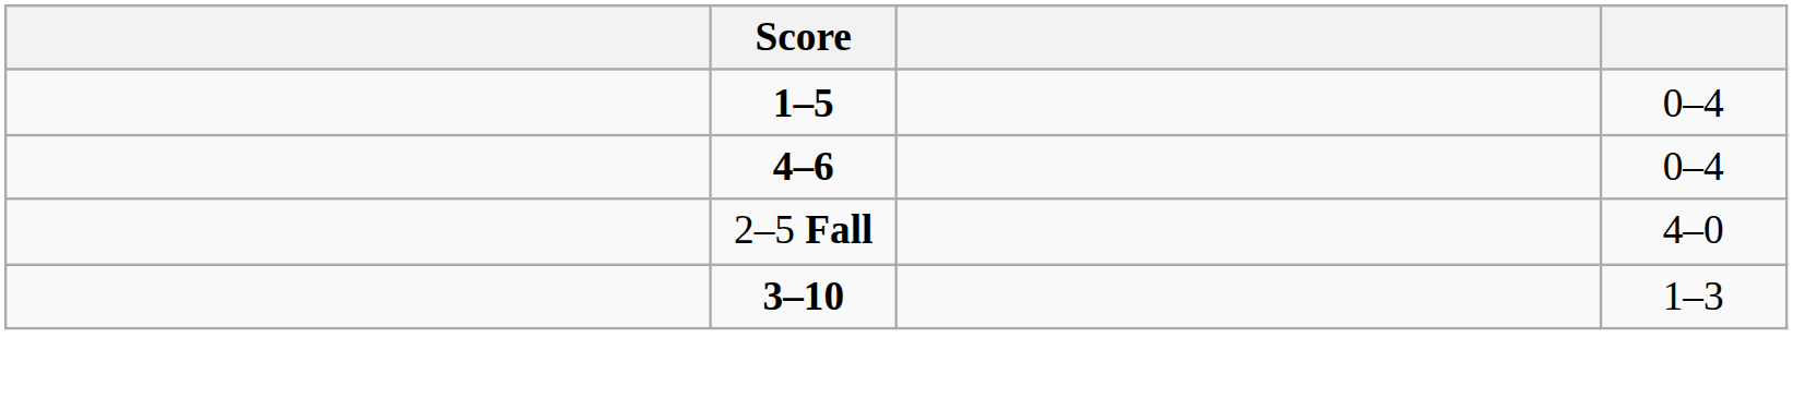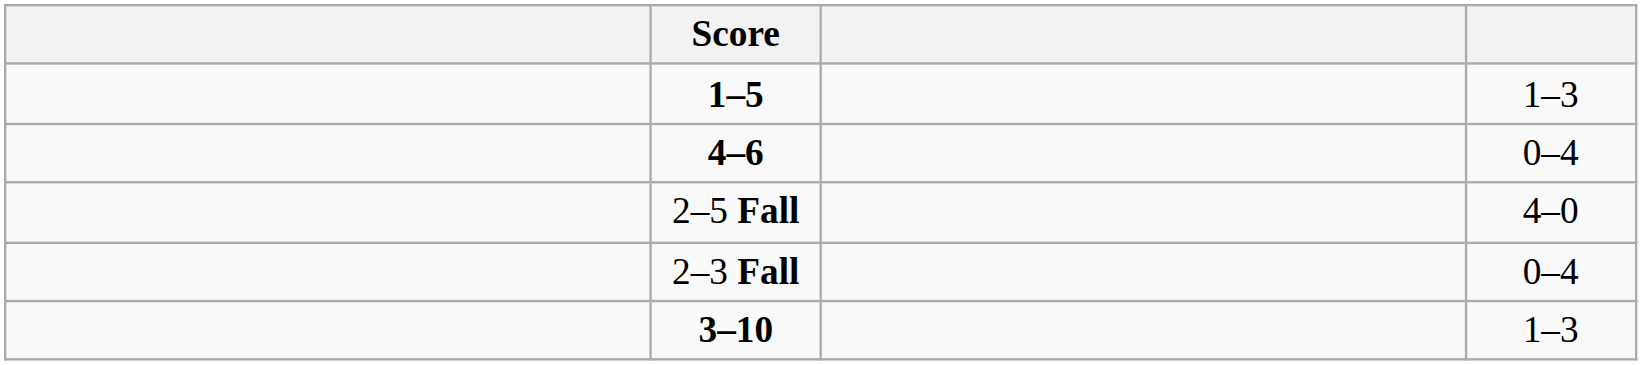 <table class="wikitable" style="text-align: center; ">
 <tr>
 <th align="right" width="270"></th>
 <th width="65">Score</th>
 <th align="left" width="270"></th>
 <th width="65"></th>
 </tr>
 <tr>
 <td align="left"></td>
 <td><strong>1–5</strong></td>
 <td align="left"><strong></strong></td>
-<td>0–4 <strong></strong></td>
+<td>1–3 <strong></strong></td>
 </tr>
 <tr>
 <td align="left"></td>
 <td><strong>4–6</strong></td>
 <td align="left"><strong></strong></td>
 <td>0–4 <strong></strong></td>
 </tr>
 <tr>
 <td align="left"><strong></strong></td>
 <td>2–5 <strong>Fall</strong></td>
 <td align="left"></td>
 <td>4–0 <strong></strong></td>
 </tr>
 <tr>
 <td align="left"></td>
+<td>2–3 <strong>Fall</strong></td>
+<td align="left"><strong></strong></td>
+<td>0–4 <strong></strong></td>
+</tr>
+<tr>
+<td align="left"></td>
 <td><strong>3–10</strong></td>
 <td align="left"><strong></strong></td>
 <td>1–3 <strong></strong></td>
 </tr>
 </table>
